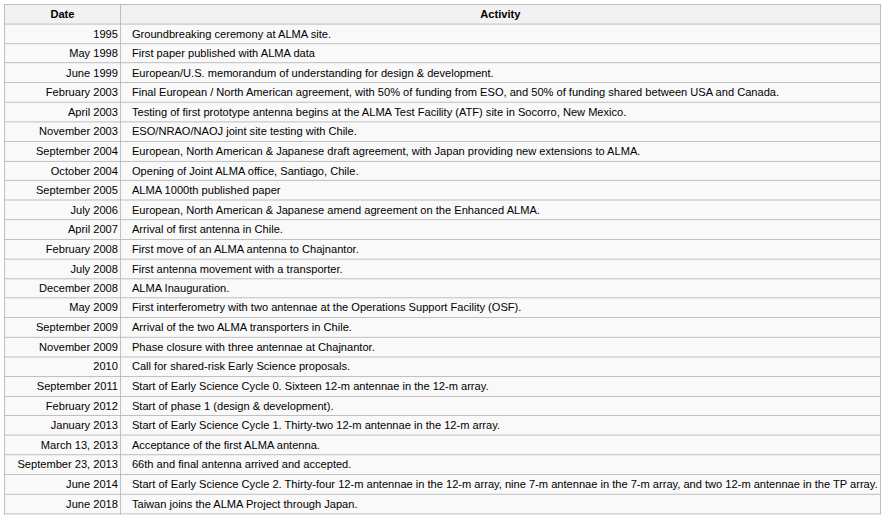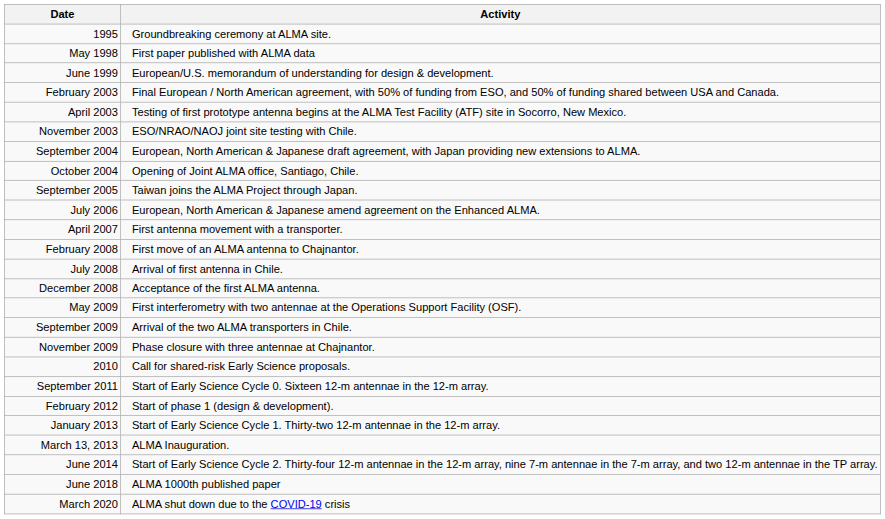 <table class="wikitable" style="line-height:1.3em; font-size:95%;">
 <tr>
 <th style="width:10em;">Date</th>
 <th>Activity</th>
 </tr>
 <tr>
 <td style="text-align:right;">1995</td>
 <td style="padding-left:1.0em;">Groundbreaking ceremony at ALMA site.</td>
 </tr>
 <tr>
 <td style="text-align:right;">May 1998</td>
 <td style="padding-left:1.0em;">First paper published with ALMA data</td>
 </tr>
 <tr>
 <td style="text-align:right;">June 1999</td>
 <td style="padding-left:1.0em;">European/U.S. memorandum of understanding for design & development.</td>
 </tr>
 <tr>
 <td style="text-align:right;">February 2003</td>
 <td style="padding-left:1.0em;">Final European / North American agreement, with 50% of funding from ESO, and 50% of funding shared between USA and Canada.</td>
 </tr>
 <tr>
 <td style="text-align:right;">April 2003</td>
 <td style="padding-left:1.0em;">Testing of first prototype antenna begins at the ALMA Test Facility (ATF) site in Socorro, New Mexico.</td>
 </tr>
 <tr>
 <td style="text-align:right;">November 2003</td>
 <td style="padding-left:1.0em;">ESO/NRAO/NAOJ joint site testing with Chile.</td>
 </tr>
 <tr>
 <td style="text-align:right;">September 2004</td>
 <td style="padding-left:1.0em;">European, North American & Japanese draft agreement, with Japan providing new extensions to ALMA.</td>
 </tr>
 <tr>
 <td style="text-align:right;">October 2004</td>
 <td style="padding-left:1.0em;">Opening of Joint ALMA office, Santiago, Chile.</td>
 </tr>
 <tr>
 <td style="text-align:right;">September 2005</td>
-<td style="padding-left:1.0em;">ALMA 1000th published paper</td>
+<td style="padding-left:1.0em;">Taiwan joins the ALMA Project through Japan.</td>
 </tr>
 <tr>
 <td style="text-align:right;">July 2006</td>
 <td style="padding-left:1.0em;">European, North American & Japanese amend agreement on the Enhanced ALMA.</td>
 </tr>
 <tr>
 <td style="text-align:right;">April 2007</td>
-<td style="padding-left:1.0em;">Arrival of first antenna in Chile.</td>
+<td style="padding-left:1.0em;">First antenna movement with a transporter.</td>
 </tr>
 <tr>
 <td style="text-align:right;">February 2008</td>
 <td style="padding-left:1.0em;">First move of an ALMA antenna to Chajnantor.</td>
 </tr>
 <tr>
 <td style="text-align:right;">July 2008</td>
-<td style="padding-left:1.0em;">First antenna movement with a transporter.</td>
+<td style="padding-left:1.0em;">Arrival of first antenna in Chile.</td>
 </tr>
 <tr>
 <td style="text-align:right;">December 2008</td>
-<td style="padding-left:1.0em;">ALMA Inauguration.</td>
+<td style="padding-left:1.0em;">Acceptance of the first ALMA antenna.</td>
 </tr>
 <tr>
 <td style="text-align:right;">May 2009</td>
 <td style="padding-left:1.0em;">First interferometry with two antennae at the Operations Support Facility (OSF).</td>
 </tr>
 <tr>
 <td style="text-align:right;">September 2009</td>
 <td style="padding-left:1.0em;">Arrival of the two ALMA transporters in Chile.</td>
 </tr>
 <tr>
 <td style="text-align:right;">November 2009</td>
 <td style="padding-left:1.0em;">Phase closure with three antennae at Chajnantor.</td>
 </tr>
 <tr>
 <td style="text-align:right;">2010</td>
 <td style="padding-left:1.0em;">Call for shared-risk Early Science proposals.</td>
 </tr>
 <tr>
 <td style="text-align:right;">September 2011</td>
 <td style="padding-left:1.0em;">Start of Early Science Cycle 0. Sixteen 12-m antennae in the 12-m array.</td>
 </tr>
 <tr>
 <td style="text-align:right;">February 2012</td>
 <td style="padding-left:1.0em;">Start of phase 1 (design & development).</td>
 </tr>
 <tr>
 <td style="text-align:right;">January 2013</td>
 <td style="padding-left:1.0em;">Start of Early Science Cycle 1. Thirty-two 12-m antennae in the 12-m array.</td>
 </tr>
 <tr>
 <td style="text-align:right;">March 13, 2013</td>
-<td style="padding-left:1.0em;">Acceptance of the first ALMA antenna.</td>
-</tr>
-<tr>
-<td style="text-align:right;">September 23, 2013</td>
-<td style="padding-left:1.0em;">66th and final antenna arrived and accepted.</td>
+<td style="padding-left:1.0em;">ALMA Inauguration.</td>
 </tr>
 <tr>
 <td style="text-align:right;">June 2014</td>
 <td style="padding-left:1.0em;">Start of Early Science Cycle 2. Thirty-four 12-m antennae in the 12-m array, nine 7-m antennae in the 7-m array, and two 12-m antennae in the TP array.</td>
 </tr>
 <tr>
 <td style="text-align:right;">June 2018</td>
-<td style="padding-left:1.0em;">Taiwan joins the ALMA Project through Japan.</td>
+<td style="padding-left:1.0em;">ALMA 1000th published paper</td>
+</tr>
+<tr>
+<td style="text-align:right;">March 2020</td>
+<td style="padding-left:1.0em;">ALMA shut down due to the <a href='#'>COVID-19</a> crisis</td>
 </tr>
 </table>
